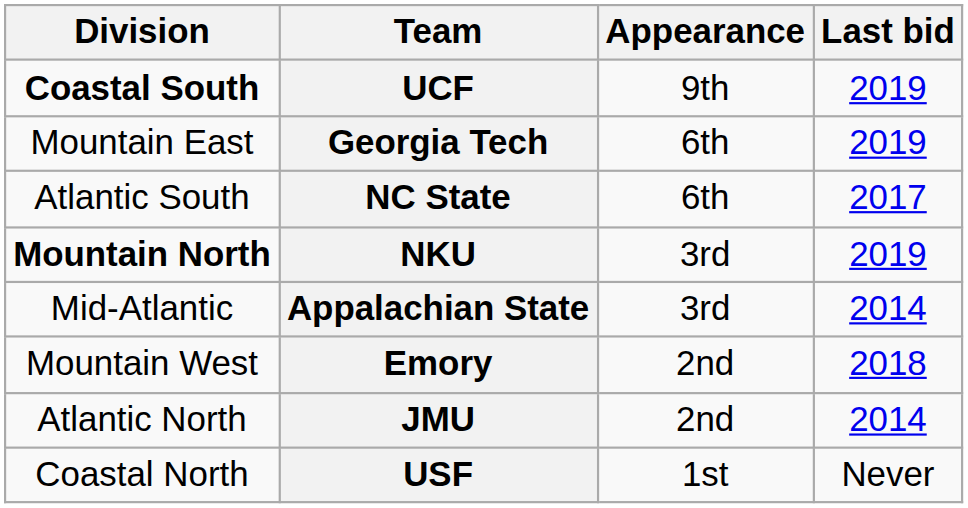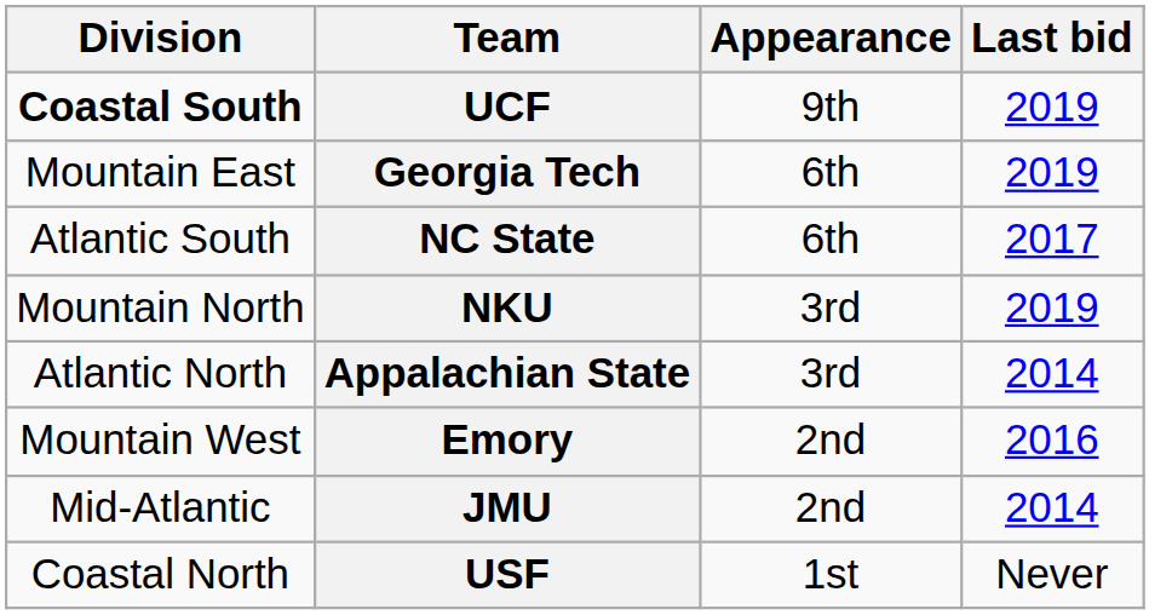 <table class="wikitable sortable" style="text-align:center">
 <tr>
 <th>Division</th>
 <th>Team</th>
 <th>Appearance</th>
 <th>Last bid</th>
 </tr>
 <tr>
 <td><strong>Coastal South</strong></td>
 <th>UCF</th>
 <td>9th</td>
 <td><a href='#'>2019</a></td>
 </tr>
 <tr>
 <td>Mountain East</td>
 <th>Georgia Tech</th>
 <td>6th</td>
 <td><a href='#'>2019</a></td>
 </tr>
 <tr>
 <td>Atlantic South</td>
 <th>NC State</th>
 <td>6th</td>
 <td><a href='#'>2017</a></td>
 </tr>
 <tr>
-<td><strong>Mountain North</strong></td>
+<td>Mountain North</td>
 <th>NKU</th>
 <td>3rd</td>
 <td><a href='#'>2019</a></td>
 </tr>
 <tr>
-<td>Mid-Atlantic</td>
+<td>Atlantic North</td>
 <th>Appalachian State</th>
 <td>3rd</td>
 <td><a href='#'>2014</a></td>
 </tr>
 <tr>
 <td>Mountain West</td>
 <th>Emory</th>
 <td>2nd</td>
-<td><a href='#'>2018</a></td>
+<td><a href='#'>2016</a></td>
 </tr>
 <tr>
-<td>Atlantic North</td>
+<td>Mid-Atlantic</td>
 <th>JMU</th>
 <td>2nd</td>
 <td><a href='#'>2014</a></td>
 </tr>
 <tr>
 <td>Coastal North</td>
 <th>USF</th>
 <td>1st</td>
 <td>Never</td>
 </tr>
 </table>
